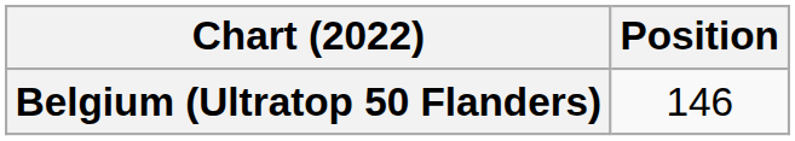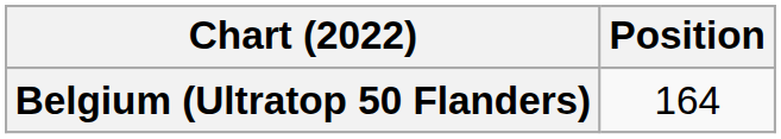 <table class="wikitable plainrowheaders" style="text-align:center">
 <tr>
 <th scope="col">Chart (2022)</th>
 <th scope="col">Position</th>
 </tr>
 <tr>
 <th scope="row">Belgium (Ultratop 50 Flanders)</th>
-<td>146</td>
+<td>164</td>
 </tr>
 </table>
